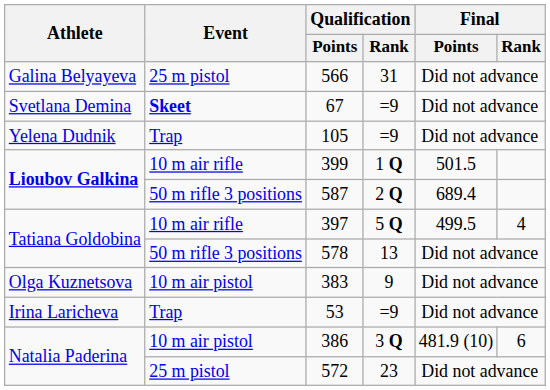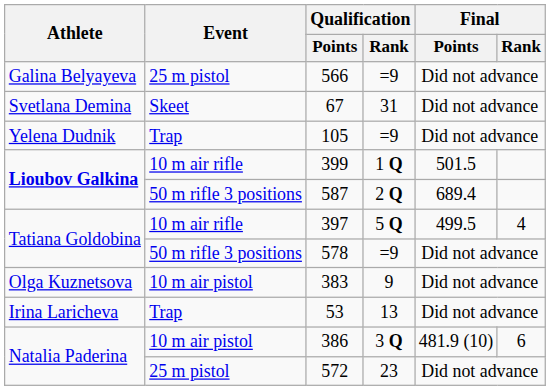 <table class="wikitable" style="font-size:90%">
 <tr>
 <th rowspan="2">Athlete</th>
 <th rowspan="2">Event</th>
 <th colspan=2>Qualification</th>
 <th colspan=2>Final</th>
 </tr>
 <tr style="font-size:95%">
 <th>Points</th>
 <th>Rank</th>
 <th>Points</th>
 <th>Rank</th>
 </tr>
 <tr align=center>
 <td align=left><a href='#'>Galina Belyayeva</a></td>
 <td align=left><a href='#'>25 m pistol</a></td>
 <td>566</td>
-<td>31</td>
+<td>=9</td>
 <td colspan=2>Did not advance</td>
 </tr>
 <tr align=center>
 <td align=left><a href='#'>Svetlana Demina</a></td>
-<td align=left><strong><a href='#'>Skeet</a></strong></td>
+<td align=left><a href='#'>Skeet</a></td>
 <td>67</td>
-<td>=9</td>
+<td>31</td>
 <td colspan=2>Did not advance</td>
 </tr>
 <tr align=center>
 <td align=left><a href='#'>Yelena Dudnik</a></td>
 <td align=left><a href='#'>Trap</a></td>
 <td>105</td>
 <td>=9</td>
 <td colspan=2>Did not advance</td>
 </tr>
 <tr align=center>
 <td align=left rowspan=2><strong><a href='#'>Lioubov Galkina</a></strong></td>
 <td align=left><a href='#'>10 m air rifle</a></td>
 <td>399 </td>
 <td>1 <strong>Q</strong></td>
 <td>501.5</td>
 <td></td>
 </tr>
 <tr align=center>
 <td align=left><a href='#'>50 m rifle 3 positions</a></td>
 <td>587</td>
 <td>2 <strong>Q</strong></td>
 <td>689.4 </td>
 <td></td>
 </tr>
 <tr align=center>
 <td align=left rowspan=2><a href='#'>Tatiana Goldobina</a></td>
 <td align=left><a href='#'>10 m air rifle</a></td>
 <td>397</td>
 <td>5 <strong>Q</strong></td>
 <td>499.5</td>
 <td>4</td>
 </tr>
 <tr align=center>
 <td align=left><a href='#'>50 m rifle 3 positions</a></td>
 <td>578</td>
-<td>13</td>
+<td>=9</td>
 <td colspan=2>Did not advance</td>
 </tr>
 <tr align=center>
 <td align=left><a href='#'>Olga Kuznetsova</a></td>
 <td align=left><a href='#'>10 m air pistol</a></td>
 <td>383</td>
 <td>9</td>
 <td colspan=2>Did not advance</td>
 </tr>
 <tr align=center>
 <td align=left><a href='#'>Irina Laricheva</a></td>
 <td align=left><a href='#'>Trap</a></td>
 <td>53</td>
-<td>=9</td>
+<td>13</td>
 <td colspan=2>Did not advance</td>
 </tr>
 <tr align=center>
 <td align=left rowspan=2><a href='#'>Natalia Paderina</a></td>
 <td align=left><a href='#'>10 m air pistol</a></td>
 <td>386</td>
 <td>3 <strong>Q</strong></td>
 <td>481.9 (10)</td>
 <td>6</td>
 </tr>
 <tr align=center>
 <td align=left><a href='#'>25 m pistol</a></td>
 <td>572</td>
 <td>23</td>
 <td colspan=2>Did not advance</td>
 </tr>
 </table>
